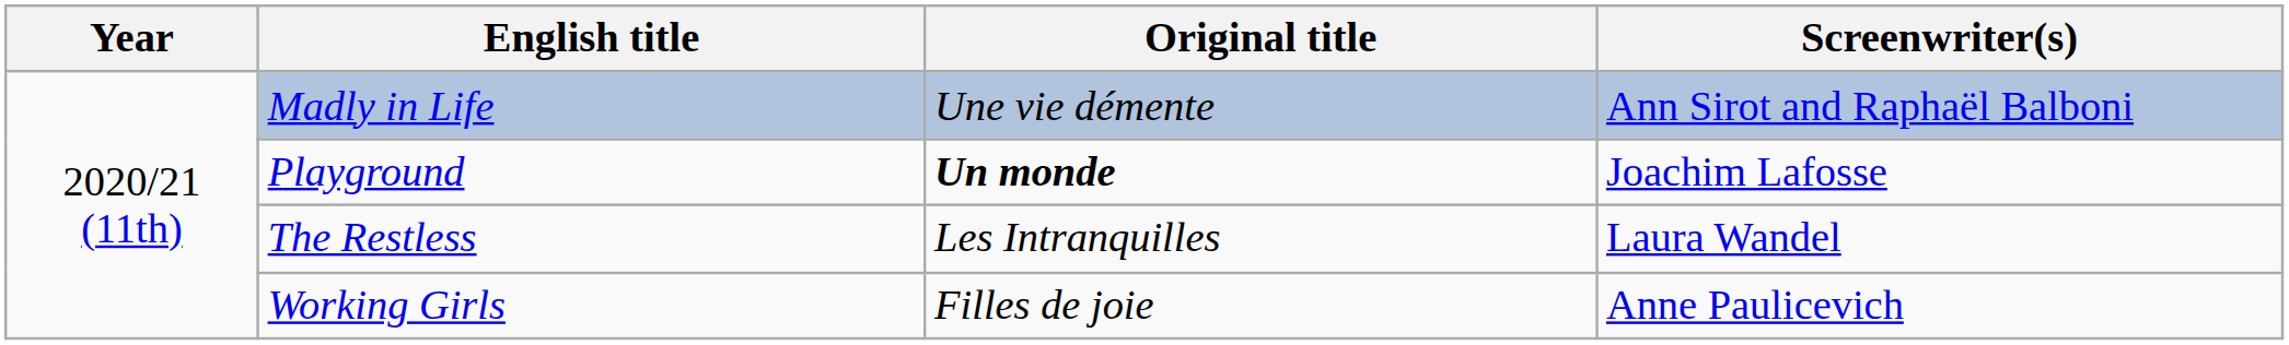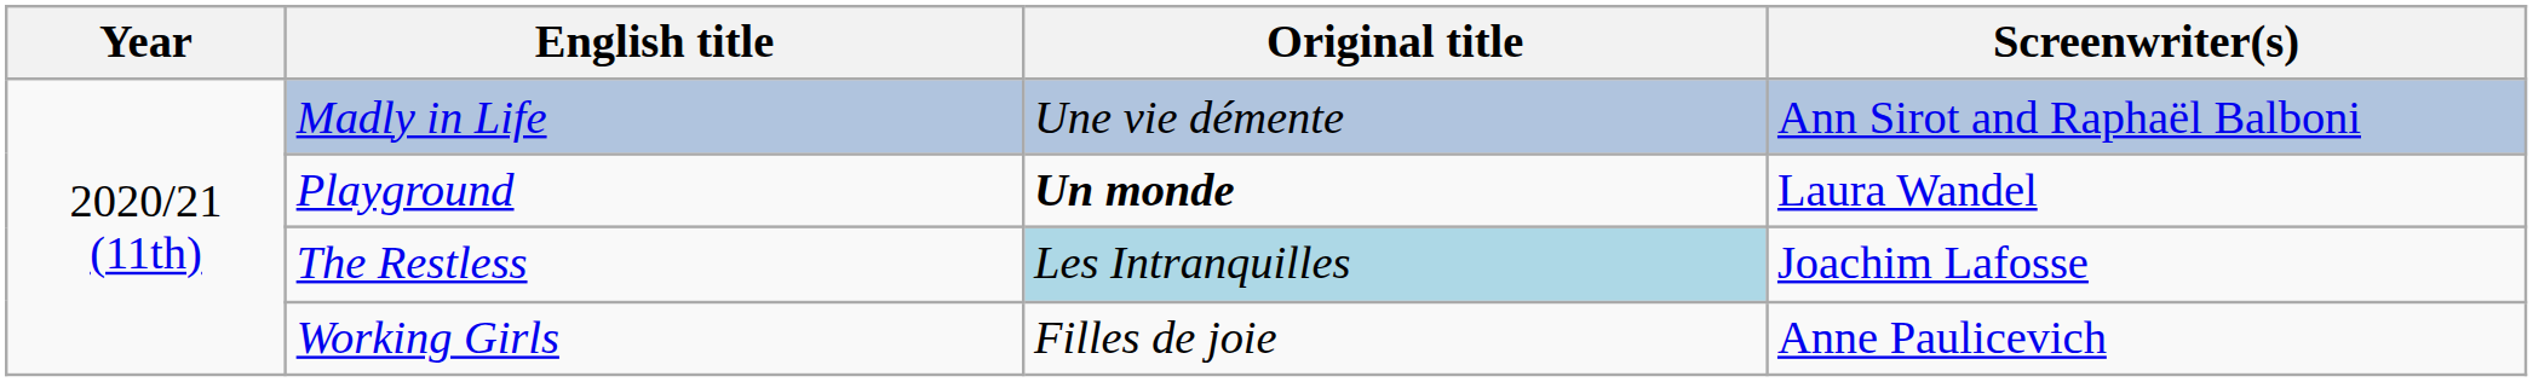 <table class="wikitable">
 <tr>
 <th width="100"><strong>Year</strong></th>
 <th width="300"><strong>English title</strong></th>
 <th width="300"><strong>Original title</strong></th>
 <th width="300"><strong>Screenwriter(s)</strong></th>
 </tr>
 <tr>
 <td rowspan="4" style="text-align:center;">2020/21<br><a href='#'>(11th)</a></td>
 <td style="background:#B0C4DE;"><em><a href='#'>Madly in Life</a></em></td>
 <td style="background:#B0C4DE;"><em>Une vie démente</em></td>
 <td style="background:#B0C4DE;"><a href='#'>Ann Sirot and Raphaël Balboni</a></td>
 </tr>
 <tr>
 <td><em><a href='#'>Playground</a></em></td>
 <td><strong><em>Un monde</em></strong></td>
-<td><a href='#'>Joachim Lafosse</a></td>
+<td><a href='#'>Laura Wandel</a></td>
 </tr>
 <tr>
 <td><em><a href='#'>The Restless</a></em></td>
-<td><em>Les Intranquilles</em></td>
-<td><a href='#'>Laura Wandel</a></td>
+<td style="background: lightblue;"><em>Les Intranquilles</em></td>
+<td><a href='#'>Joachim Lafosse</a></td>
 </tr>
 <tr>
 <td><em><a href='#'>Working Girls</a></em></td>
 <td><em>Filles de joie</em></td>
 <td><a href='#'>Anne Paulicevich</a></td>
 </tr>
 </table>
